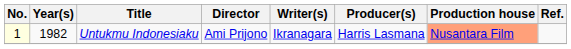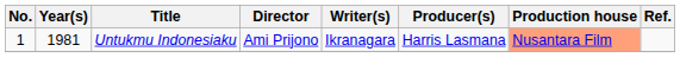 <table class="wikitable" style="text-align:left">
 <tr>
 <th scope=col>No.</th>
 <th scope=col>Year(s)</th>
 <th scope=col>Title</th>
 <th scope=col>Director</th>
 <th scope=col>Writer(s)</th>
 <th scope=col>Producer(s)</th>
 <th scope=col>Production house</th>
 <th scope=col>Ref.</th>
 </tr>
 <tr>
-<td align=center style="background: lightyellow;">1</td>
-<td align=center>1982</td>
+<td align=center>1</td>
+<td align=center>1981</td>
 <td><em><a href='#'>Untukmu Indonesiaku</a></em></td>
 <td><a href='#'>Ami Prijono</a></td>
 <td><a href='#'>Ikranagara</a></td>
 <td><a href='#'>Harris Lasmana</a></td>
 <td style="background: lightsalmon;"><a href='#'>Nusantara Film</a></td>
 <td align=center></td>
 </tr>
 <tr>
 </tr>
 </table>
